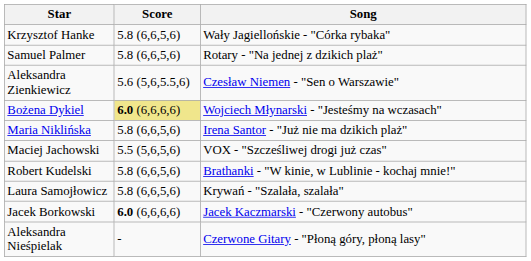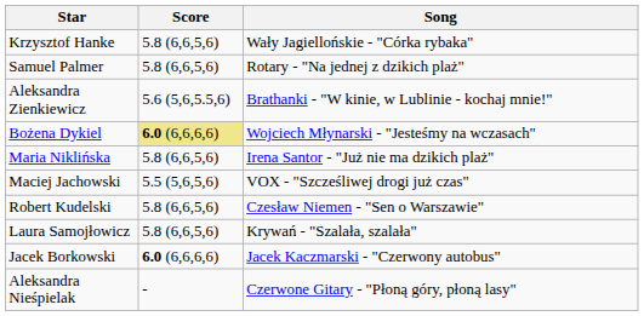 <table class="wikitable">
 <tr>
 <th style="width:130px;">Star</th>
 <th style="width:100px;">Score</th>
 <th style="width:400px;">Song</th>
 </tr>
 <tr>
 <td>Krzysztof Hanke</td>
 <td>5.8 (6,6,5,6)</td>
 <td>Wały Jagiellońskie - "Córka rybaka"</td>
 </tr>
 <tr>
 <td>Samuel Palmer</td>
 <td>5.8 (6,6,5,6)</td>
 <td>Rotary - "Na jednej z dzikich plaż"</td>
 </tr>
 <tr>
 <td>Aleksandra Zienkiewicz</td>
 <td>5.6  (5,6,5.5,6)</td>
-<td><a href='#'>Czesław Niemen</a> - "Sen o Warszawie"</td>
+<td><a href='#'>Brathanki</a> - "W kinie, w Lublinie - kochaj mnie!"</td>
 </tr>
 <tr>
 <td><a href='#'>Bożena Dykiel</a></td>
 <td style="background: khaki;"><strong>6.0</strong> (6,6,6,6)</td>
 <td><a href='#'>Wojciech Młynarski</a> - "Jesteśmy na wczasach"</td>
 </tr>
 <tr>
 <td><a href='#'>Maria Niklińska</a></td>
 <td>5.8 (6,6,5,6)</td>
 <td><a href='#'>Irena Santor</a> - "Już nie ma dzikich plaż"</td>
 </tr>
 <tr>
 <td>Maciej Jachowski</td>
 <td>5.5 (5,6,5,6)</td>
 <td>VOX - "Szcześliwej drogi już czas"</td>
 </tr>
 <tr>
 <td>Robert Kudelski</td>
 <td>5.8 (6,6,5,6)</td>
-<td><a href='#'>Brathanki</a> - "W kinie, w Lublinie - kochaj mnie!"</td>
+<td><a href='#'>Czesław Niemen</a> - "Sen o Warszawie"</td>
 </tr>
 <tr>
 <td>Laura Samojłowicz</td>
 <td>5.8 (6,6,5,6)</td>
 <td>Krywań - "Szalała, szalała"</td>
 </tr>
 <tr>
 <td>Jacek Borkowski</td>
 <td><strong>6.0</strong> (6,6,6,6)</td>
 <td><a href='#'>Jacek Kaczmarski</a> - "Czerwony autobus"</td>
 </tr>
 <tr>
 <td>Aleksandra Nieśpielak</td>
 <td>-</td>
 <td><a href='#'>Czerwone Gitary</a> - "Płoną góry, płoną lasy"</td>
 </tr>
 </table>
